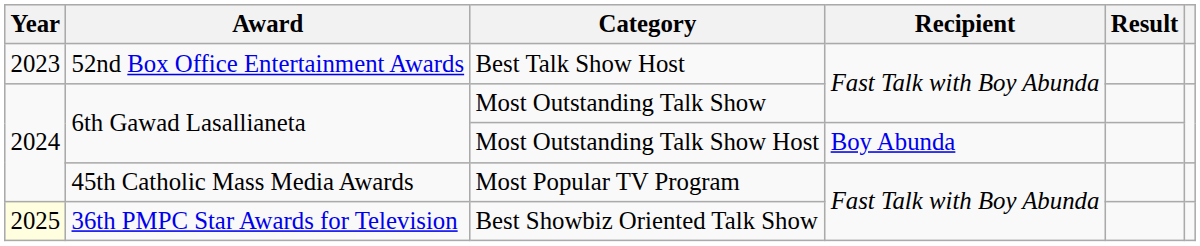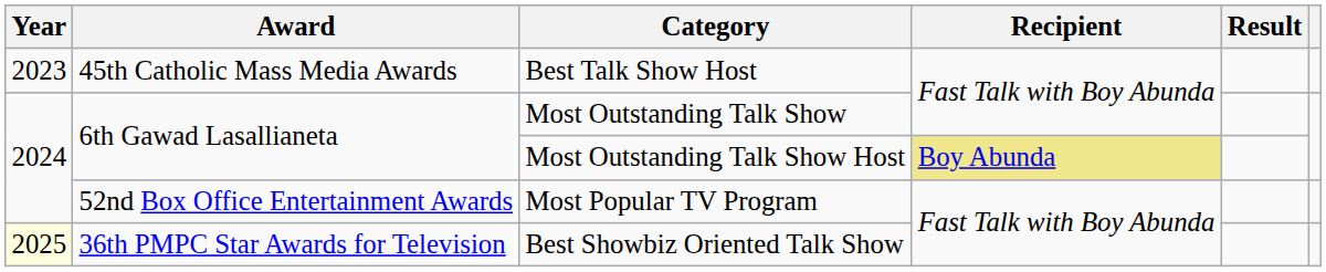 <table class="wikitable">
 <tr>
 <th>Year</th>
 <th>Award</th>
 <th>Category</th>
 <th>Recipient</th>
 <th>Result</th>
 <th></th>
 </tr>
 <tr>
 <td>2023</td>
-<td>52nd <a href='#'>Box Office Entertainment Awards</a></td>
+<td>45th Catholic Mass Media Awards</td>
 <td>Best Talk Show Host</td>
 <td rowspan=2><em>Fast Talk with Boy Abunda</em></td>
 <td></td>
 <td></td>
 </tr>
 <tr>
 <td rowspan=3>2024</td>
 <td rowspan=2>6th Gawad Lasallianeta</td>
 <td>Most Outstanding Talk Show</td>
 <td></td>
 <td rowspan=2></td>
 </tr>
 <tr>
 <td>Most Outstanding Talk Show Host</td>
-<td><a href='#'>Boy Abunda</a></td>
+<td style="background: khaki;"><a href='#'>Boy Abunda</a></td>
 <td></td>
 </tr>
 <tr>
-<td>45th Catholic Mass Media Awards</td>
+<td>52nd <a href='#'>Box Office Entertainment Awards</a></td>
 <td>Most Popular TV Program</td>
 <td rowspan=2><em>Fast Talk with Boy Abunda</em></td>
 <td></td>
 <td></td>
 </tr>
 <tr>
 <td style="background: lightyellow;">2025</td>
 <td><a href='#'>36th PMPC Star Awards for Television</a></td>
 <td>Best Showbiz Oriented Talk Show</td>
 <td></td>
 <td></td>
 </tr>
 </table>
